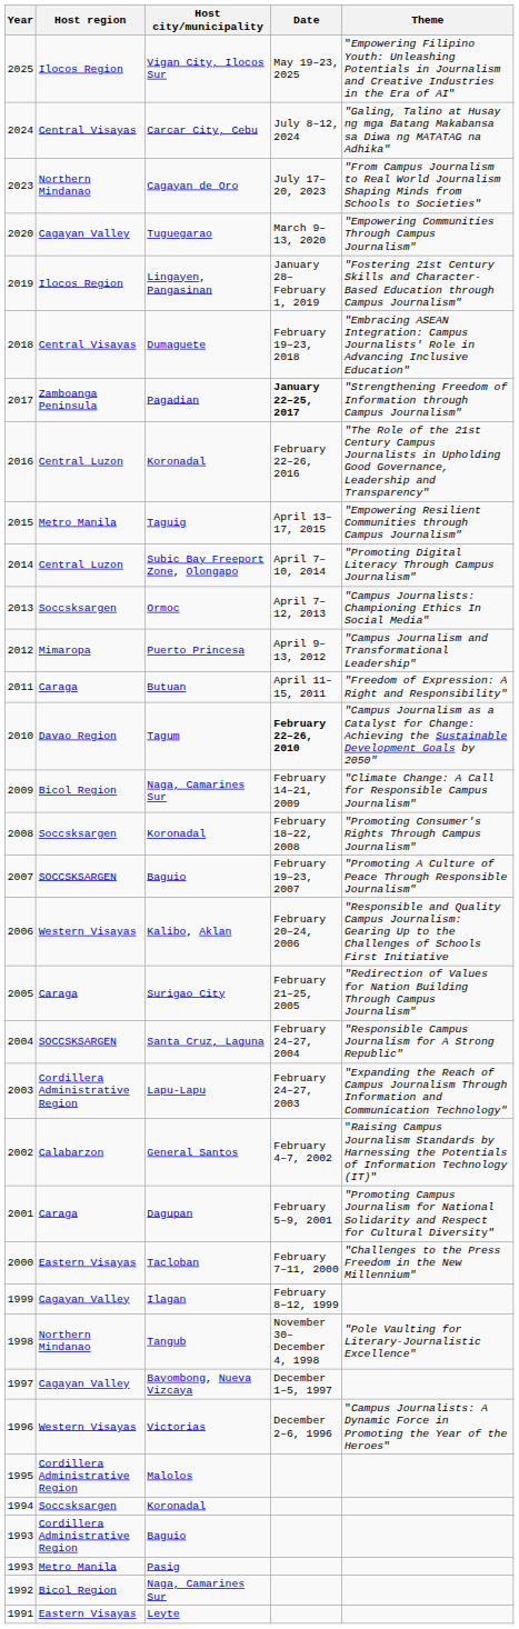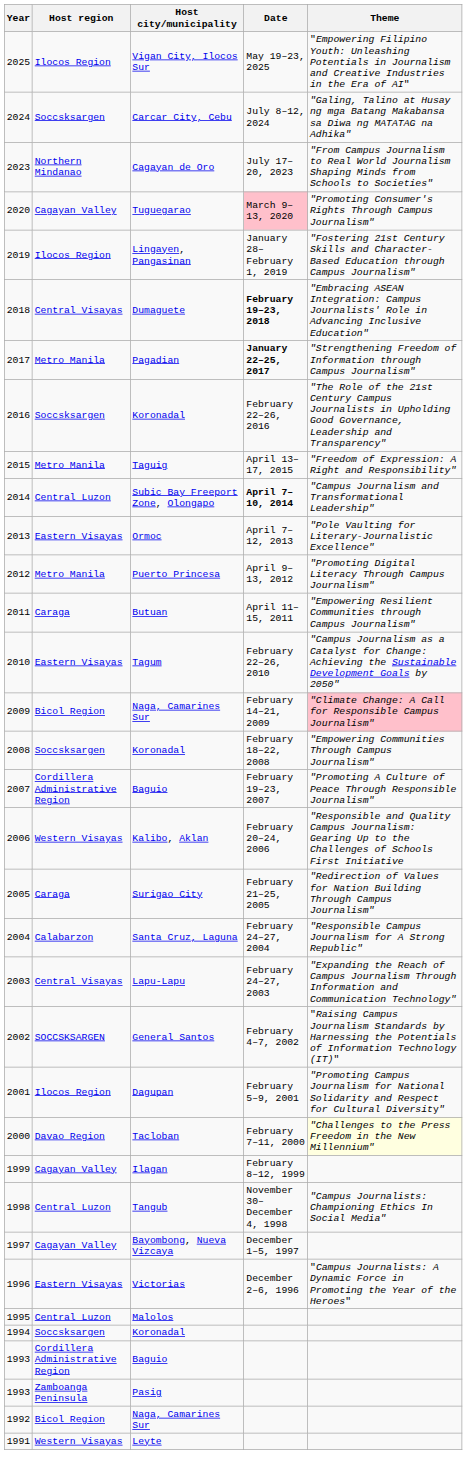 <table class="wikitable">
 <tr>
 <th>Year</th>
 <th>Host region</th>
 <th>Host city/municipality</th>
 <th>Date</th>
 <th>Theme</th>
 </tr>
 <tr>
 <td>2025</td>
 <td><a href='#'>Ilocos Region</a></td>
 <td><a href='#'>Vigan City, Ilocos Sur</a></td>
 <td>May 19–23, 2025</td>
 <td>"<em>Empowering Filipino Youth: Unleashing Potentials in Journalism and Creative Industries in the Era of AI</em>"</td>
 </tr>
 <tr>
 <td>2024</td>
-<td><a href='#'>Central Visayas</a></td>
+<td><a href='#'>Soccsksargen</a></td>
 <td><a href='#'>Carcar City, Cebu</a></td>
 <td>July 8–12, 2024</td>
 <td><em>"Galing, Talino at Husay ng mga Batang Makabansa sa Diwa ng MATATAG na Adhika"</em></td>
 </tr>
 <tr>
 <td>2023</td>
 <td><a href='#'>Northern Mindanao</a></td>
 <td><a href='#'>Cagayan de Oro</a></td>
 <td>July 17–20, 2023</td>
 <td><em>"From Campus Journalism to Real World Journalism Shaping Minds from Schools to Societies"</em></td>
 </tr>
 <tr>
 <td>2020</td>
 <td><a href='#'>Cagayan Valley</a></td>
 <td><a href='#'>Tuguegarao</a></td>
-<td>March 9–13, 2020</td>
-<td><em>"Empowering Communities Through Campus Journalism"</em></td>
+<td style="background: pink;">March 9–13, 2020</td>
+<td><em>"Promoting Consumer's Rights Through Campus Journalism"</em></td>
 </tr>
 <tr>
 <td>2019</td>
 <td><a href='#'>Ilocos Region</a></td>
 <td><a href='#'>Lingayen</a>, <a href='#'>Pangasinan</a></td>
 <td>January 28–February 1, 2019</td>
 <td><em>"Fostering 21st Century Skills and Character-Based Education through Campus Journalism"</em></td>
 </tr>
 <tr>
 <td>2018</td>
 <td><a href='#'>Central Visayas</a></td>
 <td><a href='#'>Dumaguete</a></td>
-<td>February 19–23, 2018</td>
+<td><strong>February 19–23, 2018</strong></td>
 <td><em>"Embracing ASEAN Integration: Campus Journalists' Role in Advancing Inclusive Education"</em></td>
 </tr>
 <tr>
 <td>2017</td>
-<td><a href='#'>Zamboanga Peninsula</a></td>
+<td><a href='#'>Metro Manila</a></td>
 <td><a href='#'>Pagadian</a></td>
 <td><strong>January 22–25, 2017</strong></td>
 <td><em>"Strengthening Freedom of Information through Campus Journalism"</em></td>
 </tr>
 <tr>
 <td>2016</td>
-<td><a href='#'>Central Luzon</a></td>
+<td><a href='#'>Soccsksargen</a></td>
 <td><a href='#'>Koronadal</a></td>
 <td>February 22–26, 2016</td>
 <td><em>"The Role of the 21st Century Campus Journalists in Upholding Good Governance, Leadership and Transparency"</em></td>
 </tr>
 <tr>
 <td>2015</td>
 <td><a href='#'>Metro Manila</a></td>
 <td><a href='#'>Taguig</a></td>
 <td>April 13–17, 2015</td>
-<td><em>"Empowering Resilient Communities through Campus Journalism"</em></td>
+<td><em>"Freedom of Expression: A Right and Responsibility"</em></td>
 </tr>
 <tr>
 <td>2014</td>
 <td><a href='#'>Central Luzon</a></td>
 <td><a href='#'>Subic Bay Freeport Zone</a>, <a href='#'>Olongapo</a></td>
-<td>April 7–10, 2014</td>
-<td><em>"Promoting Digital Literacy Through Campus Journalism"</em></td>
+<td><strong>April 7–10, 2014</strong></td>
+<td><em>"Campus Journalism and Transformational Leadership"</em></td>
 </tr>
 <tr>
 <td>2013</td>
-<td><a href='#'>Soccsksargen</a></td>
+<td><a href='#'>Eastern Visayas</a></td>
 <td><a href='#'>Ormoc</a></td>
 <td>April 7–12, 2013</td>
-<td><em>"Campus Journalists: Championing Ethics In Social Media"</em></td>
+<td><em>"Pole Vaulting for Literary-Journalistic Excellence"</em></td>
 </tr>
 <tr>
 <td>2012</td>
-<td><a href='#'>Mimaropa</a></td>
+<td><a href='#'>Metro Manila</a></td>
 <td><a href='#'>Puerto Princesa</a></td>
 <td>April 9–13, 2012</td>
-<td><em>"Campus Journalism and Transformational Leadership"</em></td>
+<td><em>"Promoting Digital Literacy Through Campus Journalism"</em></td>
 </tr>
 <tr>
 <td>2011</td>
 <td><a href='#'>Caraga</a></td>
 <td><a href='#'>Butuan</a></td>
 <td>April 11–15, 2011</td>
-<td><em>"Freedom of Expression: A Right and Responsibility"</em></td>
+<td><em>"Empowering Resilient Communities through Campus Journalism"</em></td>
 </tr>
 <tr>
 <td>2010</td>
-<td><a href='#'>Davao Region</a></td>
+<td><a href='#'>Eastern Visayas</a></td>
 <td><a href='#'>Tagum</a></td>
-<td><strong>February 22–26, 2010</strong></td>
+<td>February 22–26, 2010</td>
 <td><em>"Campus Journalism as a Catalyst for Change: Achieving the <a href='#'>Sustainable Development Goals</a> by 2050"</em></td>
 </tr>
 <tr>
 <td>2009</td>
 <td><a href='#'>Bicol Region</a></td>
 <td><a href='#'>Naga, Camarines Sur</a></td>
 <td>February 14–21, 2009</td>
-<td><em>"Climate Change: A Call for Responsible Campus Journalism"</em></td>
+<td style="background: pink;"><em>"Climate Change: A Call for Responsible Campus Journalism"</em></td>
 </tr>
 <tr>
 <td>2008</td>
 <td><a href='#'>Soccsksargen</a></td>
 <td><a href='#'>Koronadal</a></td>
 <td>February 18–22, 2008</td>
-<td><em>"Promoting Consumer's Rights Through Campus Journalism"</em></td>
+<td><em>"Empowering Communities Through Campus Journalism"</em></td>
 </tr>
 <tr>
 <td>2007</td>
-<td><a href='#'>SOCCSKSARGEN</a></td>
+<td><a href='#'>Cordillera Administrative Region</a></td>
 <td><a href='#'>Baguio</a></td>
 <td>February 19–23, 2007</td>
 <td><em>"Promoting A Culture of Peace Through Responsible Journalism"</em></td>
 </tr>
 <tr>
 <td>2006</td>
 <td><a href='#'>Western Visayas</a></td>
 <td><a href='#'>Kalibo</a>, <a href='#'>Aklan</a></td>
 <td>February 20–24, 2006</td>
 <td><em>"Responsible and Quality Campus Journalism: Gearing Up to the Challenges of Schools First Initiative</em></td>
 </tr>
 <tr>
 <td>2005</td>
 <td><a href='#'>Caraga</a></td>
 <td><a href='#'>Surigao City</a></td>
 <td>February 21–25, 2005</td>
 <td><em>"Redirection of Values for Nation Building Through Campus Journalism"</em></td>
 </tr>
 <tr>
 <td>2004</td>
-<td><a href='#'>SOCCSKSARGEN</a></td>
+<td><a href='#'>Calabarzon</a></td>
 <td><a href='#'>Santa Cruz, Laguna</a></td>
 <td>February 24–27, 2004</td>
 <td><em>"Responsible Campus Journalism for A Strong Republic"</em></td>
 </tr>
 <tr>
 <td>2003</td>
-<td><a href='#'>Cordillera Administrative Region</a></td>
+<td><a href='#'>Central Visayas</a></td>
 <td><a href='#'>Lapu-Lapu</a></td>
 <td>February 24–27, 2003</td>
 <td><em>"Expanding the Reach of Campus Journalism Through Information and Communication Technology"</em></td>
 </tr>
 <tr>
 <td>2002</td>
-<td><a href='#'>Calabarzon</a></td>
+<td><a href='#'>SOCCSKSARGEN</a></td>
 <td><a href='#'>General Santos</a></td>
 <td>February 4–7, 2002</td>
 <td>"<em>Raising Campus Journalism Standards by Harnessing the Potentials of Information Technology (IT)</em>"</td>
 </tr>
 <tr>
 <td>2001</td>
-<td><a href='#'>Caraga</a></td>
+<td><a href='#'>Ilocos Region</a></td>
 <td><a href='#'>Dagupan</a></td>
 <td>February 5–9, 2001</td>
 <td><em>"Promoting Campus Journalism for National Solidarity and Respect for Cultural Diversit</em>y<em>"</em></td>
 </tr>
 <tr>
 <td>2000</td>
-<td><a href='#'>Eastern Visayas</a></td>
+<td><a href='#'>Davao Region</a></td>
 <td><a href='#'>Tacloban</a></td>
 <td>February 7–11, 2000</td>
-<td><em>"Challenges to the Press Freedom in the New Millennium"</em></td>
+<td style="background: lightyellow;"><em>"Challenges to the Press Freedom in the New Millennium"</em></td>
 </tr>
 <tr>
 <td>1999</td>
 <td><a href='#'>Cagayan Valley</a></td>
 <td><a href='#'>Ilagan</a></td>
 <td>February 8–12, 1999</td>
 <td></td>
 </tr>
 <tr>
 <td>1998</td>
-<td><a href='#'>Northern Mindanao</a></td>
+<td><a href='#'>Central Luzon</a></td>
 <td><a href='#'>Tangub</a></td>
 <td>November 30–December 4, 1998</td>
-<td><em>"Pole Vaulting for Literary-Journalistic Excellence"</em></td>
+<td><em>"Campus Journalists: Championing Ethics In Social Media"</em></td>
 </tr>
 <tr>
 <td>1997</td>
 <td><a href='#'>Cagayan Valley</a></td>
 <td><a href='#'>Bayombong</a>, <a href='#'>Nueva Vizcaya</a></td>
 <td>December 1–5, 1997</td>
 <td></td>
 </tr>
 <tr>
 <td>1996</td>
-<td><a href='#'>Western Visayas</a></td>
+<td><a href='#'>Eastern Visayas</a></td>
 <td><a href='#'>Victorias</a></td>
 <td>December 2–6, 1996</td>
 <td>"<em>Campus Journalists: A Dynamic Force in Promoting the Year of the Heroes</em>"</td>
 </tr>
 <tr>
 <td>1995</td>
-<td><a href='#'>Cordillera Administrative Region</a></td>
+<td><a href='#'>Central Luzon</a></td>
 <td><a href='#'>Malolos</a></td>
 <td></td>
 <td></td>
 </tr>
 <tr>
 <td>1994</td>
 <td><a href='#'>Soccsksargen</a></td>
 <td><a href='#'>Koronadal</a></td>
 <td></td>
 <td></td>
 </tr>
 <tr>
 <td>1993</td>
 <td><a href='#'>Cordillera Administrative Region</a></td>
 <td><a href='#'>Baguio</a></td>
 <td></td>
 <td></td>
 </tr>
 <tr>
 <td>1993</td>
-<td><a href='#'>Metro Manila</a></td>
+<td><a href='#'>Zamboanga Peninsula</a></td>
 <td><a href='#'>Pasig</a></td>
 <td></td>
 <td></td>
 </tr>
 <tr>
 <td>1992</td>
 <td><a href='#'>Bicol Region</a></td>
 <td><a href='#'>Naga, Camarines Sur</a></td>
 <td></td>
 <td></td>
 </tr>
 <tr>
 <td>1991</td>
-<td><a href='#'>Eastern Visayas</a></td>
+<td><a href='#'>Western Visayas</a></td>
 <td><a href='#'>Leyte</a></td>
 <td></td>
 <td></td>
 </tr>
 </table>
